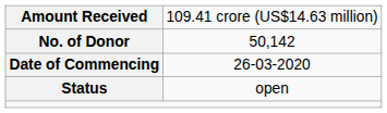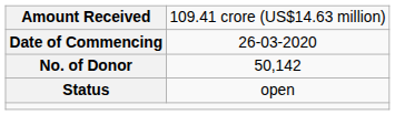 <table class="wikitable plainrowheaders" style="float:right; clear:right">
 <tr>
 <th>Amount Received</th>
 <td style="text-align:center;">109.41 crore (US$14.63 million)</td>
 </tr>
 <tr>
+<th>Date of Commencing</th>
+<td style="text-align:center;">26-03-2020</td>
+</tr>
+<tr>
 <th>No. of Donor</th>
 <td style="text-align:center;">50,142</td>
-</tr>
-<tr>
-<th>Date of Commencing</th>
-<td style="text-align:center;">26-03-2020</td>
 </tr>
 <tr>
 <th>Status</th>
 <td style="text-align:center;">open</td>
 </tr>
 <tr>
 <td colspan="2" style="text-align:center;"></td>
 </tr>
 </table>
